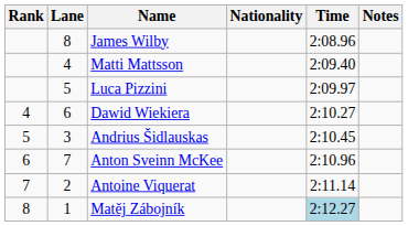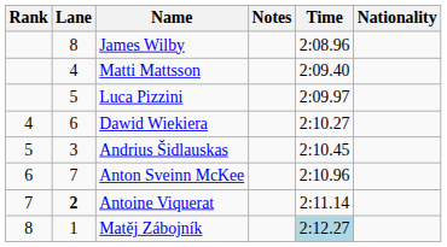 <table class="wikitable sortable" style="text-align:center">
 <tr>
 <th>Rank</th>
 <th>Lane</th>
 <th>Name</th>
+<th>Notes</th>
+<th>Time</th>
 <th>Nationality</th>
-<th>Time</th>
-<th>Notes</th>
 </tr>
 <tr>
 <td></td>
 <td>8</td>
 <td align=left><a href='#'>James Wilby</a></td>
+<td></td>
+<td>2:08.96</td>
 <td align=left></td>
-<td>2:08.96</td>
-<td></td>
 </tr>
 <tr>
 <td></td>
 <td>4</td>
 <td align=left><a href='#'>Matti Mattsson</a></td>
+<td></td>
+<td>2:09.40</td>
 <td align=left></td>
-<td>2:09.40</td>
-<td></td>
 </tr>
 <tr>
 <td></td>
 <td>5</td>
 <td align=left><a href='#'>Luca Pizzini</a></td>
+<td></td>
+<td>2:09.97</td>
 <td align=left></td>
-<td>2:09.97</td>
-<td></td>
 </tr>
 <tr>
 <td>4</td>
 <td>6</td>
 <td align=left><a href='#'>Dawid Wiekiera</a></td>
+<td></td>
+<td>2:10.27</td>
 <td align=left></td>
-<td>2:10.27</td>
-<td></td>
 </tr>
 <tr>
 <td>5</td>
 <td>3</td>
 <td align=left><a href='#'>Andrius Šidlauskas</a></td>
+<td></td>
+<td>2:10.45</td>
 <td align=left></td>
-<td>2:10.45</td>
-<td></td>
 </tr>
 <tr>
 <td>6</td>
 <td>7</td>
 <td align=left><a href='#'>Anton Sveinn McKee</a></td>
+<td></td>
+<td>2:10.96</td>
 <td align=left></td>
-<td>2:10.96</td>
-<td></td>
 </tr>
 <tr>
 <td>7</td>
-<td>2</td>
+<td><strong>2</strong></td>
 <td align=left><a href='#'>Antoine Viquerat</a></td>
+<td></td>
+<td>2:11.14</td>
 <td align=left></td>
-<td>2:11.14</td>
-<td></td>
 </tr>
 <tr>
 <td>8</td>
 <td>1</td>
 <td align=left><a href='#'>Matěj Zábojník</a></td>
+<td></td>
+<td style="background: lightblue;">2:12.27</td>
 <td align=left></td>
-<td style="background: lightblue;">2:12.27</td>
-<td></td>
 </tr>
 </table>
